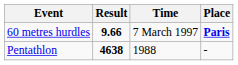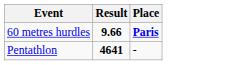 <table class="wikitable">
 <tr>
 <th>Event</th>
 <th>Result</th>
-<th>Time</th>
 <th>Place</th>
 </tr>
 <tr>
 <td><a href='#'>60 metres hurdles</a></td>
 <td align="center"><strong>9.66</strong></td>
-<td>7 March 1997</td>
 <td><strong><a href='#'>Paris</a></strong></td>
 </tr>
 <tr>
 <td><a href='#'>Pentathlon</a></td>
-<td align="center"><strong>4638</strong></td>
-<td>1988</td>
+<td align="center"><strong>4641</strong></td>
 <td>-</td>
 </tr>
 </table>
